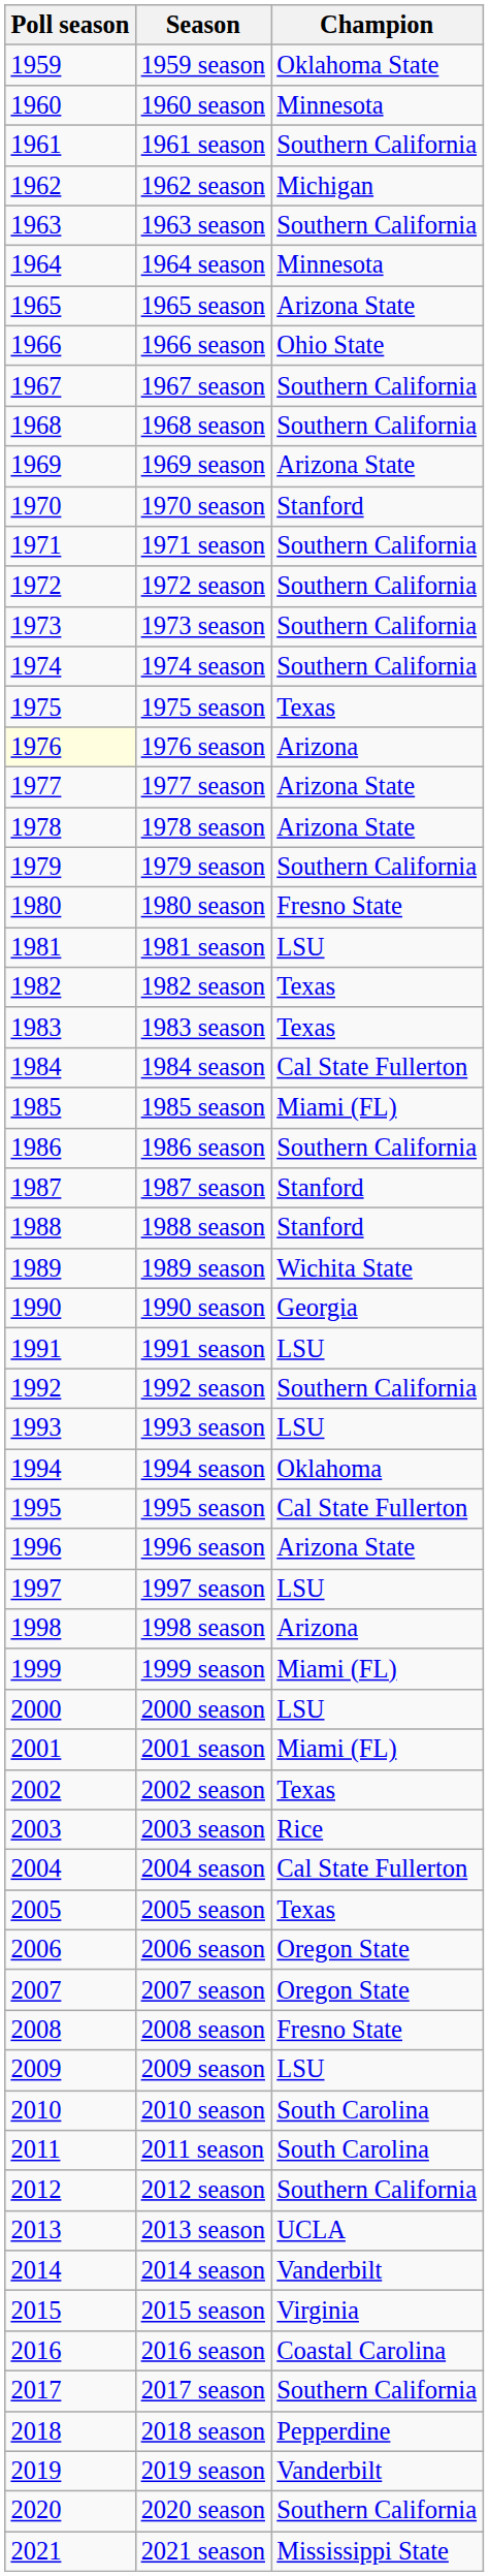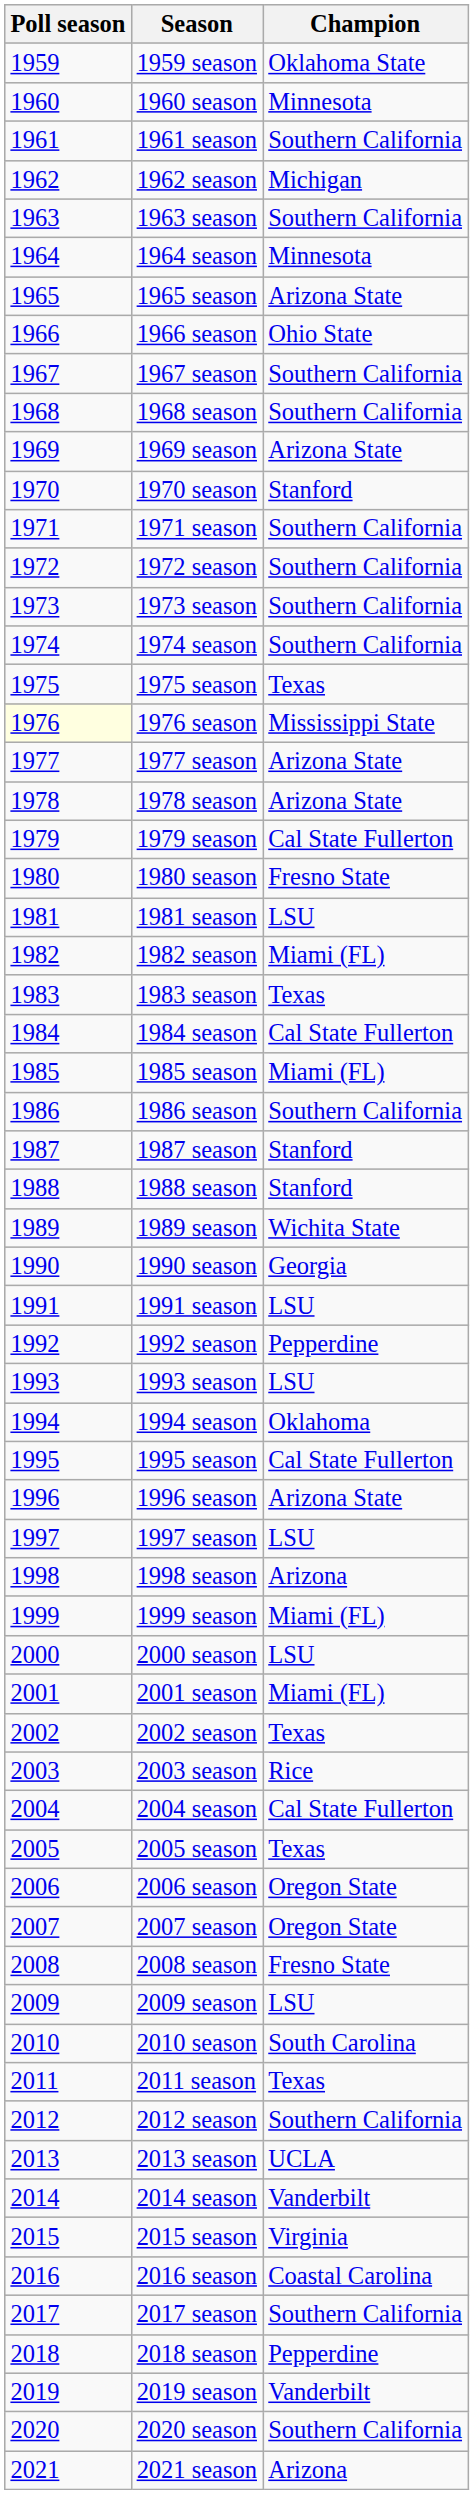 <table class="wikitable">
 <tr>
 <th>Poll season</th>
 <th>Season</th>
 <th>Champion</th>
 </tr>
 <tr>
 <td><a href='#'>1959</a></td>
 <td><a href='#'>1959 season</a></td>
 <td><a href='#'>Oklahoma State</a></td>
 </tr>
 <tr>
 <td><a href='#'>1960</a></td>
 <td><a href='#'>1960 season</a></td>
 <td><a href='#'>Minnesota</a></td>
 </tr>
 <tr>
 <td><a href='#'>1961</a></td>
 <td><a href='#'>1961 season</a></td>
 <td><a href='#'>Southern California</a></td>
 </tr>
 <tr>
 <td><a href='#'>1962</a></td>
 <td><a href='#'>1962 season</a></td>
 <td><a href='#'>Michigan</a></td>
 </tr>
 <tr>
 <td><a href='#'>1963</a></td>
 <td><a href='#'>1963 season</a></td>
 <td><a href='#'>Southern California</a></td>
 </tr>
 <tr>
 <td><a href='#'>1964</a></td>
 <td><a href='#'>1964 season</a></td>
 <td><a href='#'>Minnesota</a></td>
 </tr>
 <tr>
 <td><a href='#'>1965</a></td>
 <td><a href='#'>1965 season</a></td>
 <td><a href='#'>Arizona State</a></td>
 </tr>
 <tr>
 <td><a href='#'>1966</a></td>
 <td><a href='#'>1966 season</a></td>
 <td><a href='#'>Ohio State</a></td>
 </tr>
 <tr>
 <td><a href='#'>1967</a></td>
 <td><a href='#'>1967 season</a></td>
 <td><a href='#'>Southern California</a></td>
 </tr>
 <tr>
 <td><a href='#'>1968</a></td>
 <td><a href='#'>1968 season</a></td>
 <td><a href='#'>Southern California</a></td>
 </tr>
 <tr>
 <td><a href='#'>1969</a></td>
 <td><a href='#'>1969 season</a></td>
 <td><a href='#'>Arizona State</a></td>
 </tr>
 <tr>
 <td><a href='#'>1970</a></td>
 <td><a href='#'>1970 season</a></td>
 <td><a href='#'>Stanford</a></td>
 </tr>
 <tr>
 <td><a href='#'>1971</a></td>
 <td><a href='#'>1971 season</a></td>
 <td><a href='#'>Southern California</a></td>
 </tr>
 <tr>
 <td><a href='#'>1972</a></td>
 <td><a href='#'>1972 season</a></td>
 <td><a href='#'>Southern California</a></td>
 </tr>
 <tr>
 <td><a href='#'>1973</a></td>
 <td><a href='#'>1973 season</a></td>
 <td><a href='#'>Southern California</a></td>
 </tr>
 <tr>
 <td><a href='#'>1974</a></td>
 <td><a href='#'>1974 season</a></td>
 <td><a href='#'>Southern California</a></td>
 </tr>
 <tr>
 <td><a href='#'>1975</a></td>
 <td><a href='#'>1975 season</a></td>
 <td><a href='#'>Texas</a></td>
 </tr>
 <tr>
 <td style="background: lightyellow;"><a href='#'>1976</a></td>
 <td><a href='#'>1976 season</a></td>
-<td><a href='#'>Arizona</a></td>
+<td><a href='#'>Mississippi State</a></td>
 </tr>
 <tr>
 <td><a href='#'>1977</a></td>
 <td><a href='#'>1977 season</a></td>
 <td><a href='#'>Arizona State</a></td>
 </tr>
 <tr>
 <td><a href='#'>1978</a></td>
 <td><a href='#'>1978 season</a></td>
 <td><a href='#'>Arizona State</a></td>
 </tr>
 <tr>
 <td><a href='#'>1979</a></td>
 <td><a href='#'>1979 season</a></td>
-<td><a href='#'>Southern California</a></td>
+<td><a href='#'>Cal State Fullerton</a></td>
 </tr>
 <tr>
 <td><a href='#'>1980</a></td>
 <td><a href='#'>1980 season</a></td>
 <td><a href='#'>Fresno State</a></td>
 </tr>
 <tr>
 <td><a href='#'>1981</a></td>
 <td><a href='#'>1981 season</a></td>
 <td><a href='#'>LSU</a></td>
 </tr>
 <tr>
 <td><a href='#'>1982</a></td>
 <td><a href='#'>1982 season</a></td>
-<td><a href='#'>Texas</a></td>
+<td><a href='#'>Miami (FL)</a></td>
 </tr>
 <tr>
 <td><a href='#'>1983</a></td>
 <td><a href='#'>1983 season</a></td>
 <td><a href='#'>Texas</a></td>
 </tr>
 <tr>
 <td><a href='#'>1984</a></td>
 <td><a href='#'>1984 season</a></td>
 <td><a href='#'>Cal State Fullerton</a></td>
 </tr>
 <tr>
 <td><a href='#'>1985</a></td>
 <td><a href='#'>1985 season</a></td>
 <td><a href='#'>Miami (FL)</a></td>
 </tr>
 <tr>
 <td><a href='#'>1986</a></td>
 <td><a href='#'>1986 season</a></td>
 <td><a href='#'>Southern California</a></td>
 </tr>
 <tr>
 <td><a href='#'>1987</a></td>
 <td><a href='#'>1987 season</a></td>
 <td><a href='#'>Stanford</a></td>
 </tr>
 <tr>
 <td><a href='#'>1988</a></td>
 <td><a href='#'>1988 season</a></td>
 <td><a href='#'>Stanford</a></td>
 </tr>
 <tr>
 <td><a href='#'>1989</a></td>
 <td><a href='#'>1989 season</a></td>
 <td><a href='#'>Wichita State</a></td>
 </tr>
 <tr>
 <td><a href='#'>1990</a></td>
 <td><a href='#'>1990 season</a></td>
 <td><a href='#'>Georgia</a></td>
 </tr>
 <tr>
 <td><a href='#'>1991</a></td>
 <td><a href='#'>1991 season</a></td>
 <td><a href='#'>LSU</a></td>
 </tr>
 <tr>
 <td><a href='#'>1992</a></td>
 <td><a href='#'>1992 season</a></td>
-<td><a href='#'>Southern California</a></td>
+<td><a href='#'>Pepperdine</a></td>
 </tr>
 <tr>
 <td><a href='#'>1993</a></td>
 <td><a href='#'>1993 season</a></td>
 <td><a href='#'>LSU</a></td>
 </tr>
 <tr>
 <td><a href='#'>1994</a></td>
 <td><a href='#'>1994 season</a></td>
 <td><a href='#'>Oklahoma</a></td>
 </tr>
 <tr>
 <td><a href='#'>1995</a></td>
 <td><a href='#'>1995 season</a></td>
 <td><a href='#'>Cal State Fullerton</a></td>
 </tr>
 <tr>
 <td><a href='#'>1996</a></td>
 <td><a href='#'>1996 season</a></td>
 <td><a href='#'>Arizona State</a></td>
 </tr>
 <tr>
 <td><a href='#'>1997</a></td>
 <td><a href='#'>1997 season</a></td>
 <td><a href='#'>LSU</a></td>
 </tr>
 <tr>
 <td><a href='#'>1998</a></td>
 <td><a href='#'>1998 season</a></td>
 <td><a href='#'>Arizona</a></td>
 </tr>
 <tr>
 <td><a href='#'>1999</a></td>
 <td><a href='#'>1999 season</a></td>
 <td><a href='#'>Miami (FL)</a></td>
 </tr>
 <tr>
 <td><a href='#'>2000</a></td>
 <td><a href='#'>2000 season</a></td>
 <td><a href='#'>LSU</a></td>
 </tr>
 <tr>
 <td><a href='#'>2001</a></td>
 <td><a href='#'>2001 season</a></td>
 <td><a href='#'>Miami (FL)</a></td>
 </tr>
 <tr>
 <td><a href='#'>2002</a></td>
 <td><a href='#'>2002 season</a></td>
 <td><a href='#'>Texas</a></td>
 </tr>
 <tr>
 <td><a href='#'>2003</a></td>
 <td><a href='#'>2003 season</a></td>
 <td><a href='#'>Rice</a></td>
 </tr>
 <tr>
 <td><a href='#'>2004</a></td>
 <td><a href='#'>2004 season</a></td>
 <td><a href='#'>Cal State Fullerton</a></td>
 </tr>
 <tr>
 <td><a href='#'>2005</a></td>
 <td><a href='#'>2005 season</a></td>
 <td><a href='#'>Texas</a></td>
 </tr>
 <tr>
 <td><a href='#'>2006</a></td>
 <td><a href='#'>2006 season</a></td>
 <td><a href='#'>Oregon State</a></td>
 </tr>
 <tr>
 <td><a href='#'>2007</a></td>
 <td><a href='#'>2007 season</a></td>
 <td><a href='#'>Oregon State</a></td>
 </tr>
 <tr>
 <td><a href='#'>2008</a></td>
 <td><a href='#'>2008 season</a></td>
 <td><a href='#'>Fresno State</a></td>
 </tr>
 <tr>
 <td><a href='#'>2009</a></td>
 <td><a href='#'>2009 season</a></td>
 <td><a href='#'>LSU</a></td>
 </tr>
 <tr>
 <td><a href='#'>2010</a></td>
 <td><a href='#'>2010 season</a></td>
 <td><a href='#'>South Carolina</a></td>
 </tr>
 <tr>
 <td><a href='#'>2011</a></td>
 <td><a href='#'>2011 season</a></td>
-<td><a href='#'>South Carolina</a></td>
+<td><a href='#'>Texas</a></td>
 </tr>
 <tr>
 <td><a href='#'>2012</a></td>
 <td><a href='#'>2012 season</a></td>
 <td><a href='#'>Southern California</a></td>
 </tr>
 <tr>
 <td><a href='#'>2013</a></td>
 <td><a href='#'>2013 season</a></td>
 <td><a href='#'>UCLA</a></td>
 </tr>
 <tr>
 <td><a href='#'>2014</a></td>
 <td><a href='#'>2014 season</a></td>
 <td><a href='#'>Vanderbilt</a></td>
 </tr>
 <tr>
 <td><a href='#'>2015</a></td>
 <td><a href='#'>2015 season</a></td>
 <td><a href='#'>Virginia</a></td>
 </tr>
 <tr>
 <td><a href='#'>2016</a></td>
 <td><a href='#'>2016 season</a></td>
 <td><a href='#'>Coastal Carolina</a></td>
 </tr>
 <tr>
 <td><a href='#'>2017</a></td>
 <td><a href='#'>2017 season</a></td>
 <td><a href='#'>Southern California</a></td>
 </tr>
 <tr>
 <td><a href='#'>2018</a></td>
 <td><a href='#'>2018 season</a></td>
 <td><a href='#'>Pepperdine</a></td>
 </tr>
 <tr>
 <td><a href='#'>2019</a></td>
 <td><a href='#'>2019 season</a></td>
 <td><a href='#'>Vanderbilt</a></td>
 </tr>
 <tr>
 <td><a href='#'>2020</a></td>
 <td><a href='#'>2020 season</a></td>
 <td><a href='#'>Southern California</a></td>
 </tr>
 <tr>
 <td><a href='#'>2021</a></td>
 <td><a href='#'>2021 season</a></td>
-<td><a href='#'>Mississippi State</a></td>
+<td><a href='#'>Arizona</a></td>
 </tr>
 </table>
